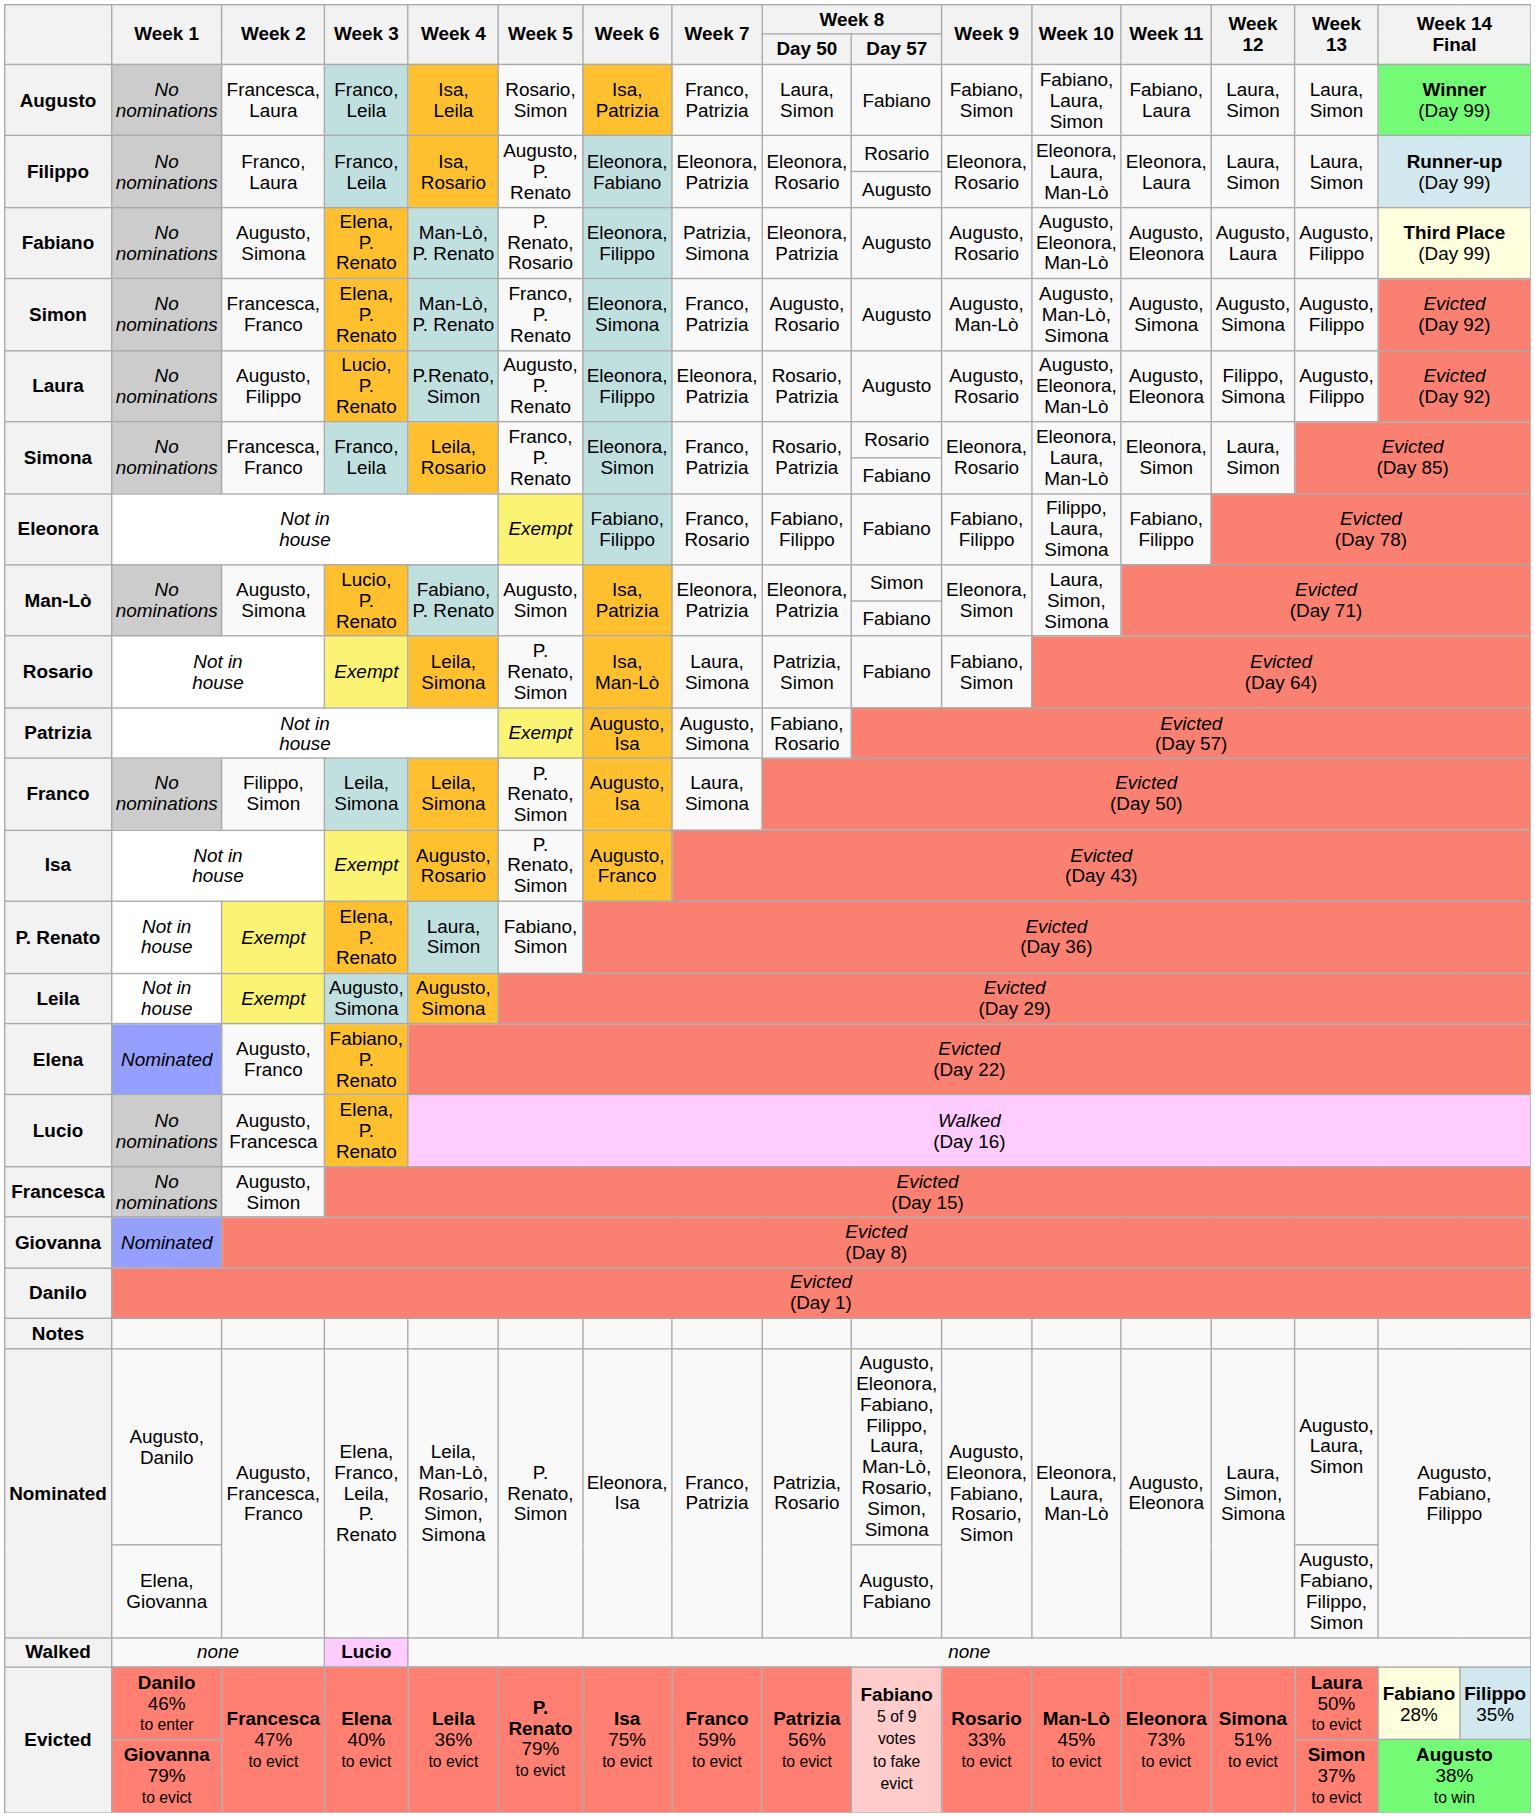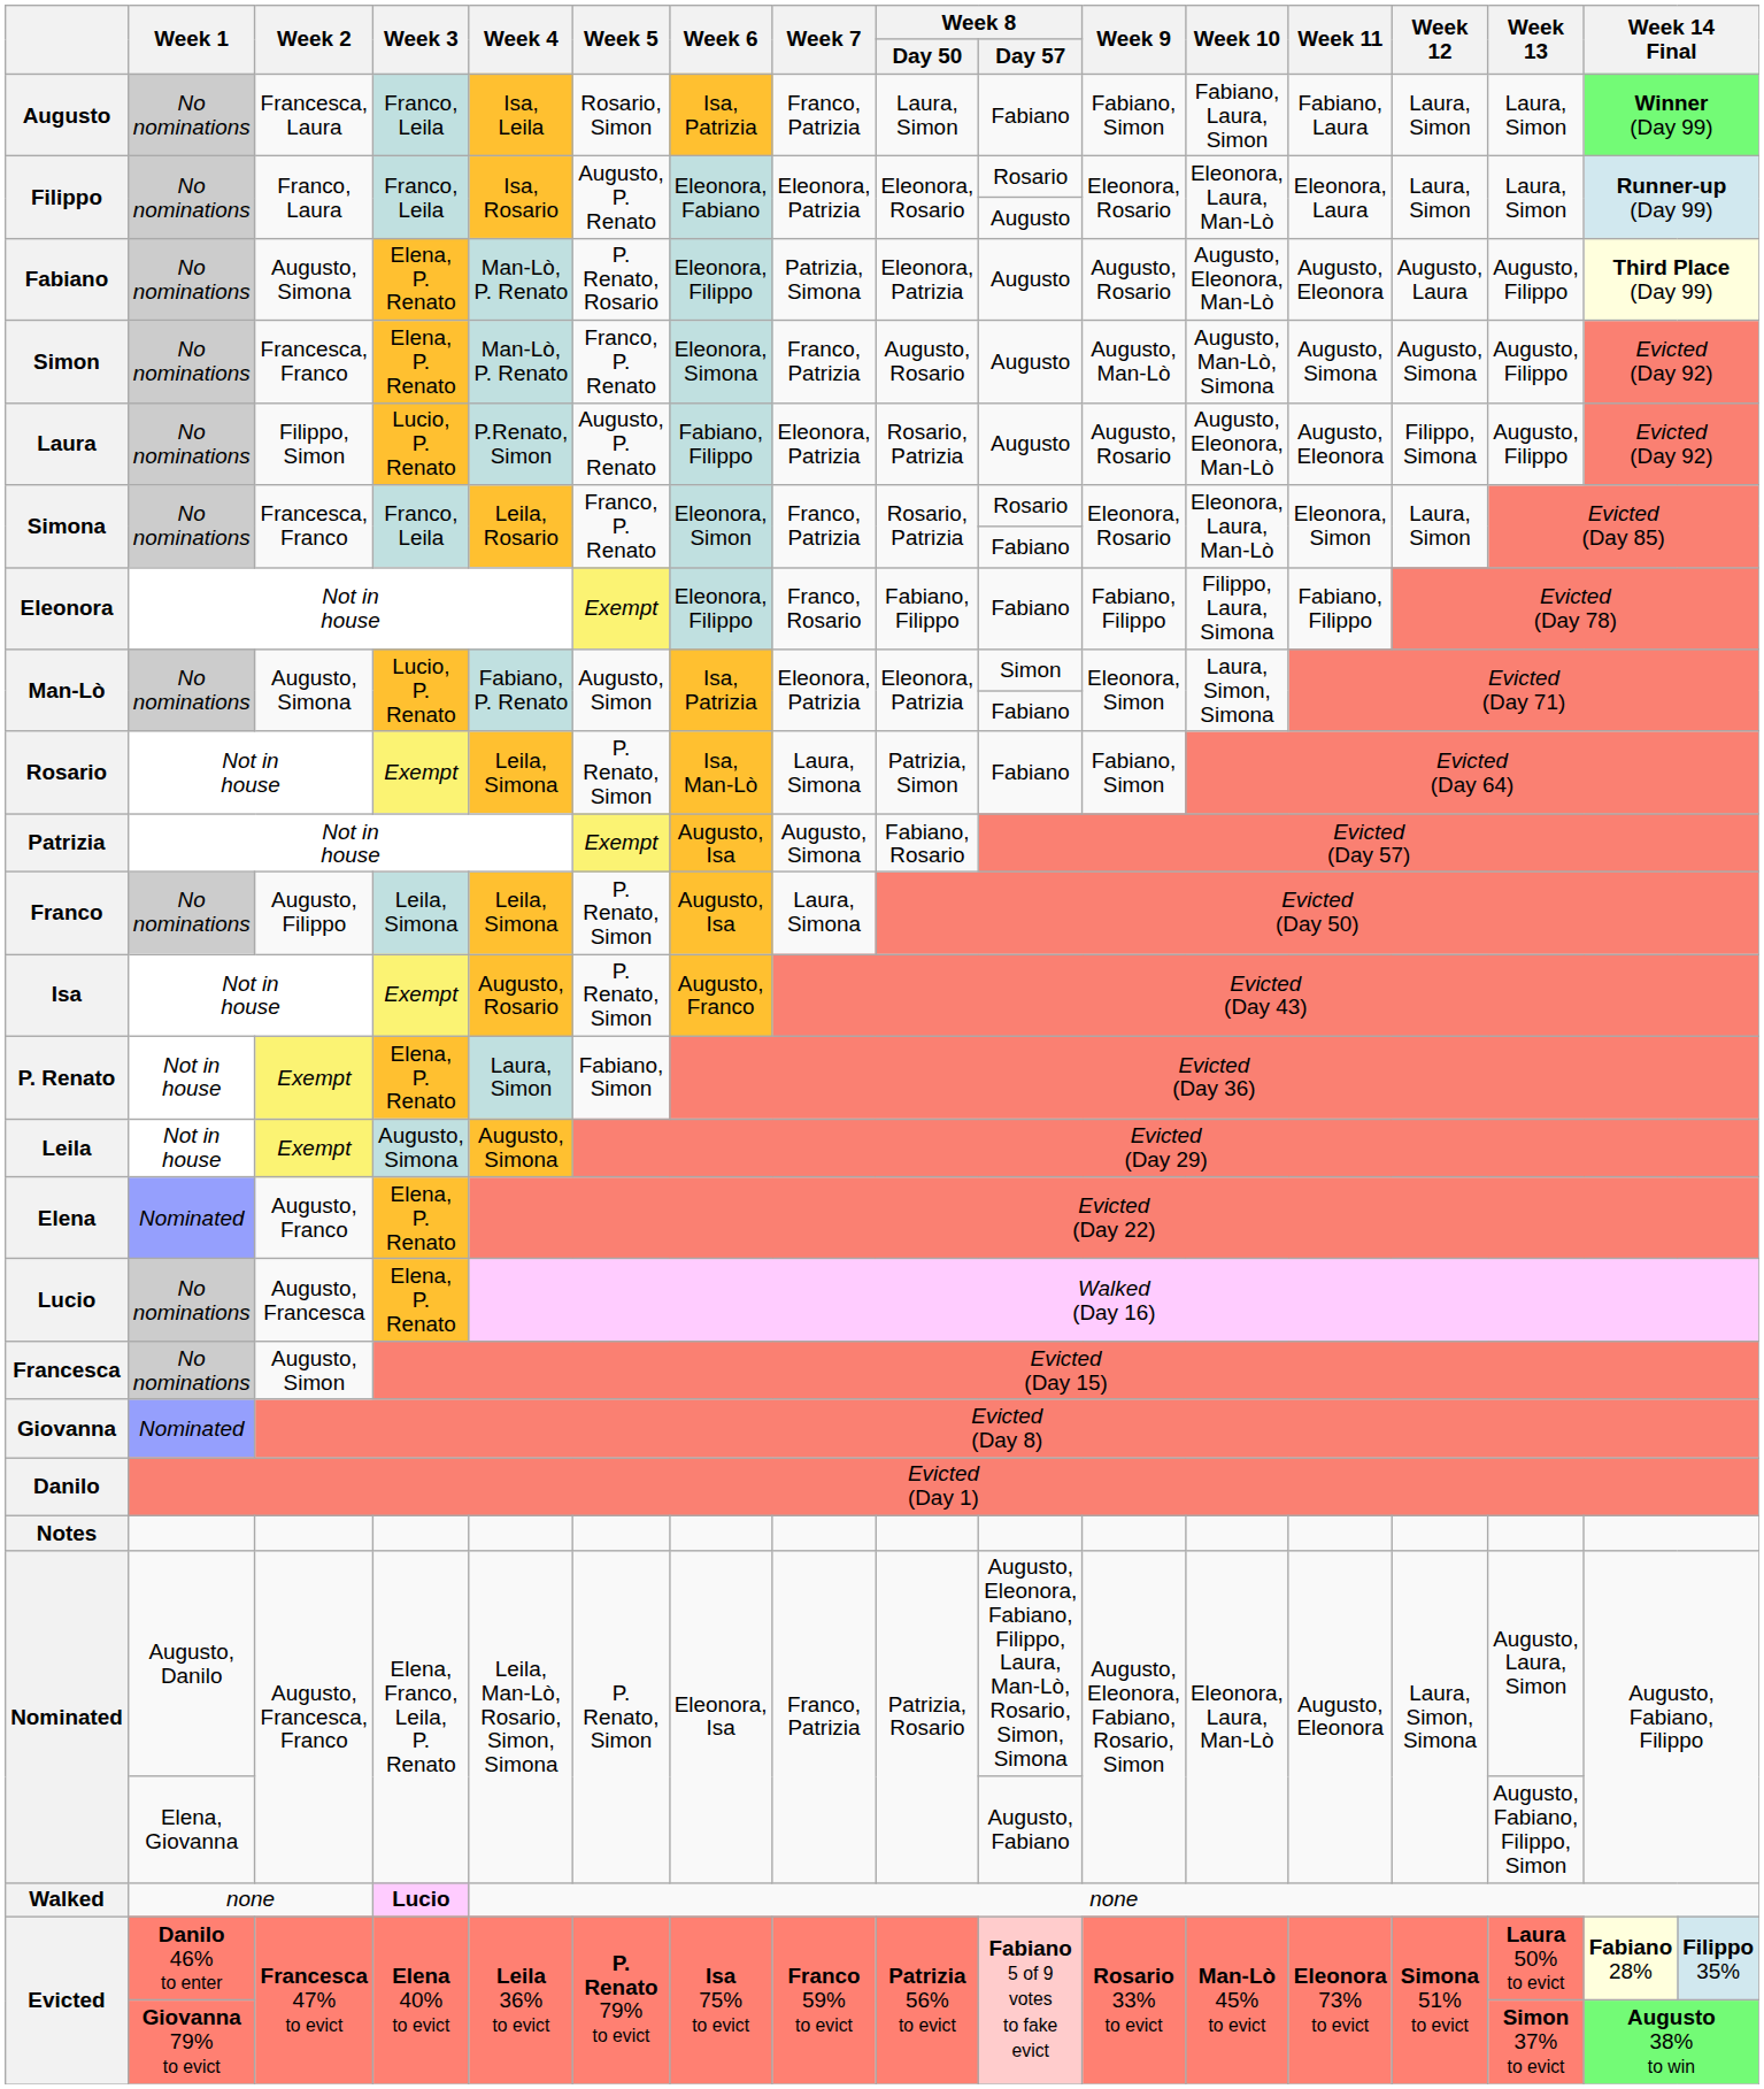 <table class="wikitable" style="text-align:center; width:100%; font-size:85%; line-height:15px;">
 <tr>
 <th rowspan=2 style="width:5%"></th>
 <th rowspan=2 style="width:5%">Week 1</th>
 <th rowspan=2 style="width:5%">Week 2</th>
 <th rowspan=2 style="width:5%">Week 3</th>
 <th rowspan=2 style="width:5%">Week 4</th>
 <th rowspan=2 style="width:5%">Week 5</th>
 <th rowspan=2 style="width:5%">Week 6</th>
 <th rowspan=2 style="width:5%">Week 7</th>
 <th colspan=2 style="width:10%">Week 8</th>
 <th rowspan=2 style="width:5%">Week 9</th>
 <th rowspan=2 style="width:5%">Week 10</th>
 <th rowspan=2 style="width:5%">Week 11</th>
 <th rowspan=2 style="width:5%">Week 12</th>
 <th rowspan=2 style="width:5%">Week 13</th>
 <th rowspan=2 colspan= 2 style="width:5%">Week 14<br>Final</th>
 </tr>
 <tr>
 <th style="width:5%">Day 50</th>
 <th style="width:5%">Day 57</th>
 </tr>
 <tr>
 <th>Augusto</th>
 <td style="background:#CCCCCC;"><em>No<br>nominations</em></td>
 <td>Francesca,<br>Laura</td>
 <td style="background:#C0E0E0;">Franco,<br>Leila</td>
 <td style="background:#FFC030;">Isa,<br>Leila</td>
 <td>Rosario,<br>Simon</td>
 <td style="background:#FFC030;">Isa,<br>Patrizia</td>
 <td>Franco,<br>Patrizia</td>
 <td>Laura,<br>Simon</td>
 <td>Fabiano</td>
 <td>Fabiano,<br>Simon</td>
 <td>Fabiano,<br>Laura,<br>Simon</td>
 <td>Fabiano,<br>Laura</td>
 <td>Laura,<br>Simon</td>
 <td>Laura,<br>Simon</td>
 <td style="background:#73FB76;" colspan=2><strong>Winner</strong><br>(Day 99)</td>
 </tr>
 <tr>
 <th rowspan="2">Filippo</th>
 <td rowspan=2 style="background:#CCCCCC;"><em>No<br>nominations</em></td>
 <td rowspan=2>Franco,<br>Laura</td>
 <td style="background:#C0E0E0;" rowspan=2>Franco,<br>Leila</td>
 <td style="background:#FFC030;" rowspan=2>Isa,<br>Rosario</td>
 <td rowspan=2>Augusto,<br>P. Renato</td>
 <td style="background:#C0E0E0;" rowspan=2>Eleonora,<br>Fabiano</td>
 <td rowspan=2>Eleonora,<br>Patrizia</td>
 <td rowspan=2>Eleonora,<br>Rosario</td>
 <td>Rosario</td>
 <td rowspan=2>Eleonora,<br>Rosario</td>
 <td rowspan=2>Eleonora,<br>Laura,<br>Man-Lò</td>
 <td rowspan=2>Eleonora,<br>Laura</td>
 <td rowspan=2>Laura,<br>Simon</td>
 <td rowspan=2>Laura,<br>Simon</td>
 <td colspan="2" rowspan="2" style="background:#D1E8EF;"><strong>Runner-up</strong><br>(Day 99)</td>
 </tr>
 <tr>
 <td>Augusto</td>
 </tr>
 <tr>
 <th>Fabiano</th>
 <td style="background:#CCCCCC;"><em>No<br>nominations</em></td>
 <td>Augusto,<br>Simona</td>
 <td style="background:#FFC030;">Elena,<br>P. Renato</td>
 <td style="background:#C0E0E0;">Man-Lò,<br>P. Renato</td>
 <td>P. Renato,<br>Rosario</td>
 <td style="background:#C0E0E0;">Eleonora,<br>Filippo</td>
 <td>Patrizia,<br>Simona</td>
 <td>Eleonora,<br>Patrizia</td>
 <td>Augusto</td>
 <td>Augusto,<br>Rosario</td>
 <td>Augusto,<br>Eleonora,<br>Man-Lò</td>
 <td>Augusto,<br>Eleonora</td>
 <td>Augusto,<br>Laura</td>
 <td>Augusto,<br>Filippo</td>
 <td style="background:#FFFFDD;" colspan=2><strong>Third Place</strong><br>(Day 99)</td>
 </tr>
 <tr>
 <th>Simon</th>
 <td style="background:#CCCCCC;"><em>No<br>nominations</em></td>
 <td>Francesca,<br>Franco</td>
 <td style="background:#FFC030;">Elena,<br>P. Renato</td>
 <td style="background:#C0E0E0;">Man-Lò,<br>P. Renato</td>
 <td>Franco,<br>P. Renato</td>
 <td style="background:#C0E0E0;">Eleonora,<br>Simona</td>
 <td>Franco,<br>Patrizia</td>
 <td>Augusto,<br>Rosario</td>
 <td>Augusto</td>
 <td>Augusto,<br>Man-Lò</td>
 <td>Augusto,<br>Man-Lò,<br>Simona</td>
 <td>Augusto,<br>Simona</td>
 <td>Augusto,<br>Simona</td>
 <td>Augusto,<br>Filippo</td>
 <td style="background:#FA8072" colspan=2><em>Evicted</em><br>(Day 92)</td>
 </tr>
 <tr>
 <th>Laura</th>
 <td style="background:#CCCCCC;"><em>No<br>nominations</em></td>
-<td>Augusto,<br>Filippo</td>
+<td>Filippo,<br>Simon</td>
 <td style="background:#FFC030;">Lucio,<br>P. Renato</td>
 <td style="background:#C0E0E0;">P.Renato,<br>Simon</td>
 <td>Augusto,<br>P. Renato</td>
-<td style="background:#C0E0E0;">Eleonora,<br>Filippo</td>
+<td style="background:#C0E0E0;">Fabiano,<br>Filippo</td>
 <td>Eleonora,<br>Patrizia</td>
 <td>Rosario,<br>Patrizia</td>
 <td>Augusto</td>
 <td>Augusto,<br>Rosario</td>
 <td>Augusto,<br>Eleonora,<br>Man-Lò</td>
 <td>Augusto,<br>Eleonora</td>
 <td>Filippo,<br>Simona</td>
 <td>Augusto,<br>Filippo</td>
 <td style="background:#FA8072" colspan=2><em>Evicted</em><br>(Day 92)</td>
 </tr>
 <tr>
 <th rowspan="2">Simona</th>
 <td rowspan="2" style="background:#CCCCCC;"><em>No<br>nominations</em></td>
 <td rowspan="2">Francesca,<br>Franco</td>
 <td style="background:#C0E0E0;" rowspan=2>Franco,<br>Leila</td>
 <td style="background:#FFC030;" rowspan=2>Leila,<br>Rosario</td>
 <td rowspan="2">Franco,<br>P. Renato</td>
 <td style="background:#C0E0E0;" rowspan=2>Eleonora,<br>Simon</td>
 <td rowspan="2">Franco,<br>Patrizia</td>
 <td rowspan="2">Rosario,<br>Patrizia</td>
 <td>Rosario</td>
 <td rowspan="2">Eleonora,<br>Rosario</td>
 <td rowspan="2">Eleonora,<br>Laura,<br>Man-Lò</td>
 <td rowspan="2">Eleonora,<br>Simon</td>
 <td rowspan="2">Laura,<br>Simon</td>
 <td style="background:#FA8072" colspan=3 rowspan=2><em>Evicted</em><br>(Day 85)</td>
 </tr>
 <tr>
 <td>Fabiano</td>
 </tr>
 <tr>
 <th>Eleonora</th>
 <td style="background:#ffffff;" colspan="4"><em>Not in<br>house</em></td>
 <td style="background:#FBF373;"><em>Exempt</em></td>
-<td style="background:#C0E0E0;">Fabiano,<br>Filippo</td>
+<td style="background:#C0E0E0;">Eleonora,<br>Filippo</td>
 <td>Franco,<br>Rosario</td>
 <td>Fabiano,<br>Filippo</td>
 <td>Fabiano</td>
 <td>Fabiano,<br>Filippo</td>
 <td>Filippo,<br>Laura,<br>Simona</td>
 <td>Fabiano,<br>Filippo</td>
 <td style="background:#FA8072" colspan=4><em>Evicted</em><br>(Day 78)</td>
 </tr>
 <tr>
 <th rowspan="2">Man-Lò</th>
 <td style="background:#CCCCCC;" rowspan=2><em>No<br>nominations</em></td>
 <td rowspan="2">Augusto,<br>Simona</td>
 <td style="background:#FFC030;" rowspan=2>Lucio,<br>P. Renato</td>
 <td style="background:#C0E0E0;" rowspan=2>Fabiano,<br>P. Renato</td>
 <td rowspan="2">Augusto,<br>Simon</td>
 <td style="background:#FFC030;" rowspan=2>Isa,<br>Patrizia</td>
 <td rowspan="2">Eleonora,<br>Patrizia</td>
 <td rowspan="2">Eleonora,<br>Patrizia</td>
 <td>Simon</td>
 <td rowspan="2">Eleonora,<br>Simon</td>
 <td rowspan="2">Laura,<br>Simon,<br>Simona</td>
 <td style="background:#FA8072" colspan=5 rowspan=2><em>Evicted</em><br>(Day 71)</td>
 </tr>
 <tr>
 <td>Fabiano</td>
 </tr>
 <tr>
 <th>Rosario</th>
 <td style="background:#ffffff;" colspan="2"><em>Not in<br>house</em></td>
 <td style="background:#FBF373;"><em>Exempt</em></td>
 <td style="background:#FFC030;">Leila,<br>Simona</td>
 <td>P. Renato,<br>Simon</td>
 <td style="background:#FFC030;">Isa,<br>Man-Lò</td>
 <td>Laura,<br>Simona</td>
 <td>Patrizia,<br>Simon</td>
 <td>Fabiano</td>
 <td>Fabiano,<br>Simon</td>
 <td style="background:#FA8072" colspan=6><em>Evicted</em><br>(Day 64)</td>
 </tr>
 <tr>
 <th>Patrizia</th>
 <td style="background:#ffffff;" colspan="4"><em>Not in<br>house</em></td>
 <td style="background:#FBF373;"><em>Exempt</em></td>
 <td style="background:#FFC030;">Augusto,<br>Isa</td>
 <td>Augusto,<br>Simona</td>
 <td>Fabiano,<br>Rosario</td>
 <td style="background:#FA8072" colspan=8><em>Evicted</em><br>(Day 57)</td>
 </tr>
 <tr>
 <th>Franco</th>
 <td style="background:#CCCCCC;"><em>No<br>nominations</em></td>
-<td>Filippo,<br>Simon</td>
+<td>Augusto,<br>Filippo</td>
 <td style="background:#C0E0E0;">Leila,<br>Simona</td>
 <td style="background:#FFC030;">Leila,<br>Simona</td>
 <td>P. Renato,<br>Simon</td>
 <td style="background:#FFC030;">Augusto,<br>Isa</td>
 <td>Laura,<br>Simona</td>
 <td style="background:#FA8072" colspan=9><em>Evicted</em><br>(Day 50)</td>
 </tr>
 <tr>
 <th>Isa</th>
 <td style="background:#ffffff;" colspan="2"><em>Not in<br>house</em></td>
 <td style="background:#FBF373;"><em>Exempt</em></td>
 <td style="background:#FFC030;">Augusto,<br>Rosario</td>
 <td>P. Renato,<br>Simon</td>
 <td style="background:#FFC030;">Augusto,<br>Franco</td>
 <td style="background:#FA8072" colspan=10><em>Evicted</em><br>(Day 43)</td>
 </tr>
 <tr>
 <th>P. Renato</th>
 <td style="background:#ffffff;"><em>Not in<br>house</em></td>
 <td style="background:#FBF373;"><em>Exempt</em></td>
 <td style="background:#FFC030;">Elena,<br>P. Renato</td>
 <td style="background:#C0E0E0;">Laura,<br>Simon</td>
 <td>Fabiano,<br>Simon</td>
 <td style="background:#FA8072" colspan=11><em>Evicted</em><br>(Day 36)</td>
 </tr>
 <tr>
 <th>Leila</th>
 <td style="background:#ffffff;"><em>Not in<br>house</em></td>
 <td style="background:#FBF373;"><em>Exempt</em></td>
 <td style="background:#C0E0E0;">Augusto,<br>Simona</td>
 <td style="background:#FFC030;">Augusto,<br>Simona</td>
 <td style="background:#FA8072" colspan=12><em>Evicted</em><br>(Day 29)</td>
 </tr>
 <tr>
 <th>Elena</th>
 <td style="background:#959FFD"><em>Nominated</em></td>
 <td>Augusto,<br>Franco</td>
-<td style="background:#FFC030;">Fabiano,<br>P. Renato</td>
+<td style="background:#FFC030;">Elena,<br>P. Renato</td>
 <td style="background:#FA8072" colspan=13><em>Evicted</em><br>(Day 22)</td>
 </tr>
 <tr>
 <th>Lucio</th>
 <td style="background:#CCCCCC;"><em>No<br>nominations</em></td>
 <td>Augusto,<br>Francesca</td>
 <td style="background:#FFC030;">Elena,<br>P. Renato</td>
 <td style="background:#ffccff;" colspan="13"><em>Walked</em><br>(Day 16)</td>
 </tr>
 <tr>
 <th>Francesca</th>
 <td style="background:#CCCCCC;"><em>No<br>nominations</em></td>
 <td>Augusto,<br>Simon</td>
 <td style="background:#FA8072" colspan=14><em>Evicted</em><br>(Day 15)</td>
 </tr>
 <tr>
 <th>Giovanna</th>
 <td style="background:#959FFD"><em>Nominated</em></td>
 <td style="background:#FA8072" colspan=15><em>Evicted</em><br>(Day 8)</td>
 </tr>
 <tr>
 <th>Danilo</th>
 <td style="background:#FA8072" colspan=16><em>Evicted</em><br>(Day 1)</td>
 </tr>
 <tr>
 <th>Notes</th>
 <td></td>
 <td></td>
 <td></td>
 <td></td>
 <td></td>
 <td></td>
 <td></td>
 <td></td>
 <td></td>
 <td></td>
 <td></td>
 <td></td>
 <td></td>
 <td></td>
 <td colspan="2"></td>
 </tr>
 <tr>
 <th rowspan="2">Nominated</th>
 <td>Augusto, <br>Danilo</td>
 <td rowspan="2">Augusto,<br>Francesca,<br>Franco</td>
 <td rowspan="2">Elena,<br>Franco,<br>Leila,<br>P. Renato</td>
 <td rowspan="2">Leila,<br>Man-Lò,<br>Rosario,<br>Simon,<br>Simona</td>
 <td rowspan="2">P. Renato,<br>Simon</td>
 <td rowspan="2">Eleonora,<br>Isa</td>
 <td rowspan="2">Franco,<br>Patrizia</td>
 <td rowspan="2">Patrizia,<br>Rosario</td>
 <td>Augusto,<br>Eleonora,<br>Fabiano,<br>Filippo,<br>Laura,<br>Man-Lò,<br>Rosario,<br>Simon,<br>Simona</td>
 <td rowspan="2">Augusto,<br>Eleonora,<br>Fabiano,<br>Rosario,<br>Simon</td>
 <td rowspan="2">Eleonora,<br>Laura,<br>Man-Lò</td>
 <td rowspan="2">Augusto,<br>Eleonora</td>
 <td rowspan="2">Laura,<br>Simon,<br>Simona</td>
 <td>Augusto,<br>Laura,<br>Simon</td>
 <td colspan="2" rowspan="2">Augusto,<br>Fabiano,<br>Filippo</td>
 </tr>
 <tr>
 <td>Elena,<br>Giovanna</td>
 <td>Augusto,<br>Fabiano</td>
 <td>Augusto,<br>Fabiano,<br>Filippo,<br>Simon</td>
 </tr>
 <tr>
 <th>Walked</th>
 <td colspan=2><em>none</em></td>
 <td style="background:#ffccff;"><strong>Lucio</strong></td>
 <td colspan=13><em>none</em></td>
 </tr>
 <tr>
 <th rowspan=5>Evicted</th>
 <td style="background:#FF8072"><strong>Danilo</strong><br>46%<br><small>to enter</small></td>
 <td style="background:#FF8072" rowspan=2><strong>Francesca</strong><br>47%<br><small>to evict</small></td>
 <td style="background:#FF8072" rowspan=5><strong>Elena</strong><br>40%<br><small>to evict</small></td>
 <td style="background:#FF8072" rowspan=5><strong>Leila</strong><br>36%<br><small>to evict</small></td>
 <td style="background:#FF8072" rowspan=5><strong>P. Renato</strong><br>79%<br><small>to evict</small></td>
 <td style="background:#FF8072" rowspan=5><strong>Isa</strong><br>75%<br><small>to evict</small></td>
 <td style="background:#FF8072" rowspan=5><strong>Franco</strong><br>59%<br><small>to evict</small></td>
 <td style="background:#FF8072" rowspan=5><strong>Patrizia</strong><br>56%<br><small>to evict</small></td>
 <td style="background:#FFCCCC" rowspan=5><strong>Fabiano</strong><br><small>5 of 9 votes<br>to fake evict</small></td>
 <td style="background:#FF8072" rowspan=5><strong>Rosario</strong><br>33%<br><small>to evict</small></td>
 <td style="background:#FF8072" rowspan=5><strong>Man-Lò</strong><br>45%<br><small>to evict</small></td>
 <td style="background:#FF8072" rowspan=5><strong>Eleonora</strong><br>73%<br><small>to evict</small></td>
 <td style="background:#FF8072" rowspan=5><strong>Simona</strong><br>51%<br><small>to evict</small></td>
 <td style="background:#FF8072"><strong>Laura</strong><br>50%<br><small>to evict</small></td>
 <td style="background:#FFFFDD"><strong>Fabiano</strong><br>28%<br><small></small></td>
 <td style="background:#D1E8EF"><strong>Filippo</strong><br>35%<br><small></small></td>
 </tr>
 <tr>
 <td style="background:#FF8072"><strong>Giovanna</strong><br>79%<br><small>to evict</small></td>
 <td style="background:#FF8072"><strong>Simon</strong><br>37%<br><small>to evict</small></td>
 <td style="background:#73FB76" colspan=2><strong>Augusto</strong><br>38%<br><small>to win</small></td>
 </tr>
 </table>
